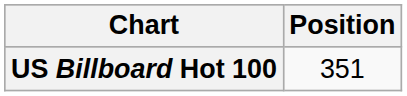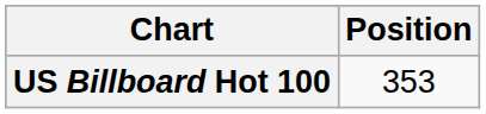 <table class="wikitable plainrowheaders">
 <tr>
 <th>Chart</th>
 <th>Position</th>
 </tr>
 <tr>
 <th scope="row">US <em>Billboard</em> Hot 100</th>
-<td style="text-align:center;">351</td>
+<td style="text-align:center;">353</td>
 </tr>
 </table>
